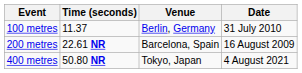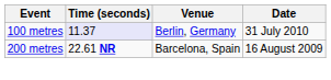 <table class="wikitable" style="border-collapse: collapse; font-size: 95%;">
 <tr>
 <th>Event</th>
 <th>Time (seconds)</th>
 <th>Venue</th>
 <th>Date</th>
 </tr>
 <tr>
 <td><a href='#'>100 metres</a></td>
-<td>11.37</td>
+<td style="background: lavender;">11.37</td>
 <td><a href='#'>Berlin</a>, <a href='#'>Germany</a></td>
 <td>31 July 2010</td>
 </tr>
 <tr>
 <td><a href='#'>200 metres</a></td>
 <td>22.61 <strong><a href='#'>NR</a></strong></td>
 <td>Barcelona, Spain</td>
 <td>16 August 2009</td>
 </tr>
-<tr>
-<td><a href='#'>400 metres</a></td>
-<td>50.80 <strong><a href='#'>NR</a></strong></td>
-<td>Tokyo, Japan</td>
-<td>4 August 2021</td>
-</tr>
 </table>
